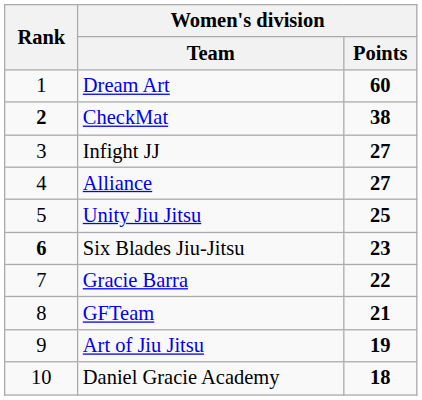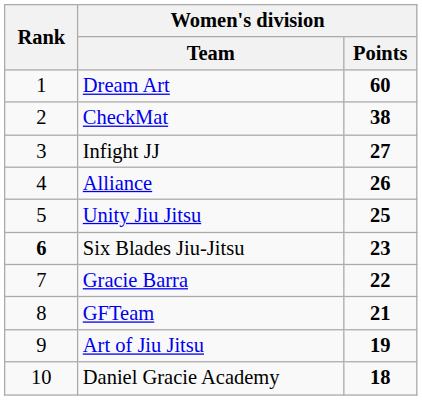 <table class="wikitable" style="text-align:center;">
 <tr>
 <th rowspan="2" width="50">Rank</th>
 <th colspan="2">Women's division</th>
 </tr>
 <tr>
 <th width="200">Team</th>
 <th width="50">Points</th>
 </tr>
 <tr>
 <td>1</td>
 <td style=text-align:left><a href='#'>Dream Art</a></td>
 <td><strong>60</strong></td>
 </tr>
 <tr>
-<td><strong>2</strong></td>
+<td>2</td>
 <td style=text-align:left><a href='#'>CheckMat</a></td>
 <td><strong>38</strong></td>
 </tr>
 <tr>
 <td>3</td>
 <td style=text-align:left>Infight JJ</td>
 <td><strong>27</strong></td>
 </tr>
 <tr>
 <td>4</td>
 <td style=text-align:left><a href='#'>Alliance</a></td>
-<td><strong>27</strong></td>
+<td><strong>26</strong></td>
 </tr>
 <tr>
 <td>5</td>
 <td style=text-align:left><a href='#'>Unity Jiu Jitsu</a></td>
 <td><strong>25</strong></td>
 </tr>
 <tr>
 <td><strong>6</strong></td>
 <td style=text-align:left>Six Blades Jiu-Jitsu</td>
 <td><strong>23</strong></td>
 </tr>
 <tr>
 <td>7</td>
 <td style=text-align:left><a href='#'>Gracie Barra</a></td>
 <td><strong>22</strong></td>
 </tr>
 <tr>
 <td>8</td>
 <td style=text-align:left><a href='#'>GFTeam</a></td>
 <td><strong>21</strong></td>
 </tr>
 <tr>
 <td>9</td>
 <td style=text-align:left><a href='#'>Art of Jiu Jitsu</a></td>
 <td><strong>19</strong></td>
 </tr>
 <tr>
 <td>10</td>
 <td style=text-align:left>Daniel Gracie Academy</td>
 <td><strong>18</strong></td>
 </tr>
 </table>
